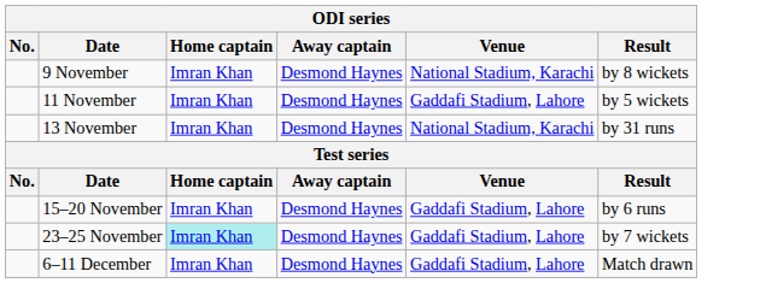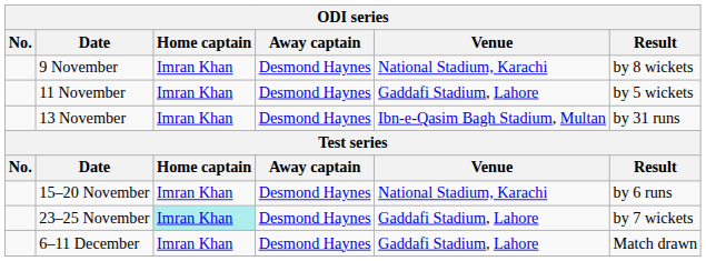 <table class="wikitable">
 <tr>
 <th colspan="9">ODI series</th>
 </tr>
 <tr>
 <th>No.</th>
 <th>Date</th>
 <th>Home captain</th>
 <th>Away captain</th>
 <th>Venue</th>
 <th>Result</th>
 </tr>
 <tr>
 <td></td>
 <td>9 November</td>
 <td><a href='#'>Imran Khan</a></td>
 <td><a href='#'>Desmond Haynes</a></td>
 <td><a href='#'>National Stadium, Karachi</a></td>
 <td> by 8 wickets</td>
 </tr>
 <tr>
 <td></td>
 <td>11 November</td>
 <td><a href='#'>Imran Khan</a></td>
 <td><a href='#'>Desmond Haynes</a></td>
 <td><a href='#'>Gaddafi Stadium</a>, <a href='#'>Lahore</a></td>
 <td> by 5 wickets</td>
 </tr>
 <tr>
 <td></td>
 <td>13 November</td>
 <td><a href='#'>Imran Khan</a></td>
 <td><a href='#'>Desmond Haynes</a></td>
-<td><a href='#'>National Stadium, Karachi</a></td>
+<td><a href='#'>Ibn-e-Qasim Bagh Stadium</a>, <a href='#'>Multan</a></td>
 <td> by 31 runs</td>
 </tr>
 <tr>
 <th colspan="9">Test series</th>
 </tr>
 <tr>
 <th>No.</th>
 <th>Date</th>
 <th>Home captain</th>
 <th>Away captain</th>
 <th>Venue</th>
 <th>Result</th>
 </tr>
 <tr>
 <td></td>
 <td>15–20 November</td>
 <td><a href='#'>Imran Khan</a></td>
 <td><a href='#'>Desmond Haynes</a></td>
-<td><a href='#'>Gaddafi Stadium</a>, <a href='#'>Lahore</a></td>
+<td><a href='#'>National Stadium, Karachi</a></td>
 <td> by 6 runs</td>
 </tr>
 <tr>
 <td></td>
 <td>23–25 November</td>
 <td style="background: paleturquoise;"><a href='#'>Imran Khan</a></td>
 <td><a href='#'>Desmond Haynes</a></td>
 <td><a href='#'>Gaddafi Stadium</a>, <a href='#'>Lahore</a></td>
 <td> by 7 wickets</td>
 </tr>
 <tr>
 <td></td>
 <td>6–11 December</td>
 <td><a href='#'>Imran Khan</a></td>
 <td><a href='#'>Desmond Haynes</a></td>
 <td><a href='#'>Gaddafi Stadium</a>, <a href='#'>Lahore</a></td>
 <td>Match drawn</td>
 </tr>
 </table>
